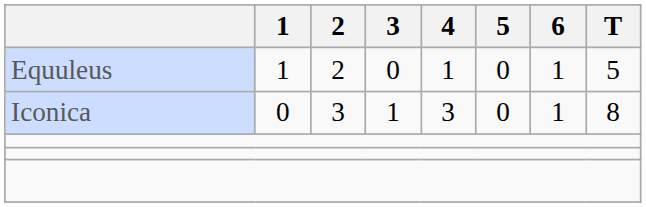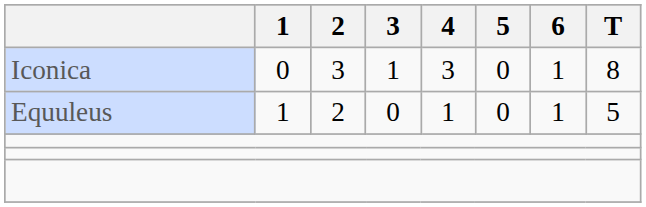 <table class="wikitable" style="text-align:center">
 <tr>
 <th width=140px></th>
 <th width=25px>1</th>
 <th width=25px>2</th>
 <th width=25px>3</th>
 <th width=25px>4</th>
 <th width=25px>5</th>
 <th width=25px>6</th>
 <th width=25px>T</th>
 </tr>
 <tr>
+<td style="background-color: #CDF; color: #585858"; align=left>Iconica</td>
+<td>0</td>
+<td>3</td>
+<td>1</td>
+<td>3</td>
+<td>0</td>
+<td>1</td>
+<td>8</td>
+</tr>
+<tr>
 <td style="background-color: #CDF; color: #585858"; align=left>Equuleus</td>
 <td>1</td>
 <td>2</td>
 <td>0</td>
 <td>1</td>
 <td>0</td>
 <td>1</td>
 <td>5</td>
-</tr>
-<tr>
-<td style="background-color: #CDF; color: #585858"; align=left>Iconica</td>
-<td>0</td>
-<td>3</td>
-<td>1</td>
-<td>3</td>
-<td>0</td>
-<td>1</td>
-<td>8</td>
 </tr>
 <tr>
 <td colspan="8"; align=left></td>
 </tr>
 <tr>
 <td colspan="8"; align=left></td>
 </tr>
 <tr>
 <td colspan="8"; align=left> </td>
 </tr>
 </table>
